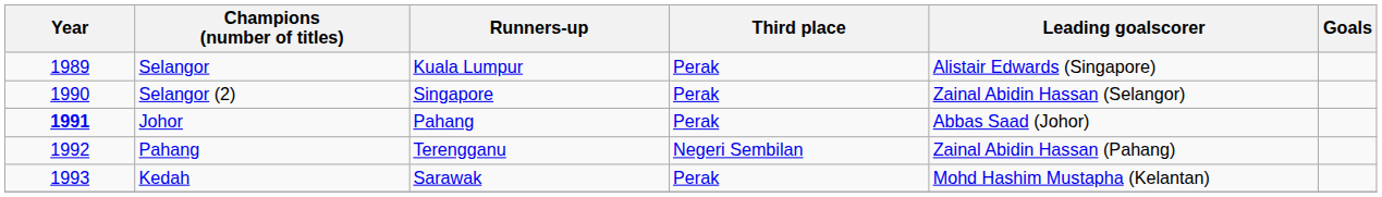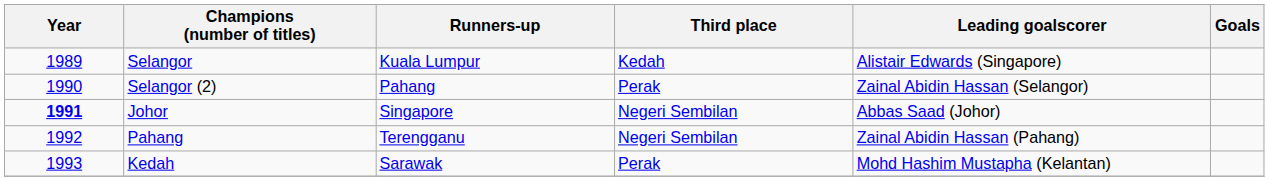 <table class="wikitable">
 <tr>
 <th style="width:9%;">Year</th>
 <th style="width:19%;">Champions<br>(number of titles)</th>
 <th style="width:18%;">Runners-up</th>
 <th style="width:18%;">Third place</th>
 <th style="width:27%;">Leading goalscorer</th>
 <th style="width:1%;">Goals</th>
 </tr>
 <tr>
 <td align=center><a href='#'>1989</a></td>
 <td><a href='#'>Selangor</a></td>
 <td><a href='#'>Kuala Lumpur</a></td>
-<td><a href='#'>Perak</a></td>
+<td><a href='#'>Kedah</a></td>
 <td><a href='#'>Alistair Edwards</a> (Singapore)</td>
 <td></td>
 </tr>
 <tr>
 <td align=center><a href='#'>1990</a></td>
 <td><a href='#'>Selangor</a> (2)</td>
-<td><a href='#'>Singapore</a></td>
+<td><a href='#'>Pahang</a></td>
 <td><a href='#'>Perak</a></td>
 <td><a href='#'>Zainal Abidin Hassan</a> (Selangor)</td>
 <td></td>
 </tr>
 <tr>
 <td align=center><strong><a href='#'>1991</a></strong></td>
 <td><a href='#'>Johor</a></td>
-<td><a href='#'>Pahang</a></td>
-<td><a href='#'>Perak</a></td>
+<td><a href='#'>Singapore</a></td>
+<td><a href='#'>Negeri Sembilan</a></td>
 <td><a href='#'>Abbas Saad</a> (Johor)</td>
 <td></td>
 </tr>
 <tr>
 <td align=center><a href='#'>1992</a></td>
 <td><a href='#'>Pahang</a></td>
 <td><a href='#'>Terengganu</a></td>
 <td><a href='#'>Negeri Sembilan</a></td>
 <td><a href='#'>Zainal Abidin Hassan</a> (Pahang)</td>
 <td></td>
 </tr>
 <tr>
 <td align=center><a href='#'>1993</a></td>
 <td><a href='#'>Kedah</a></td>
 <td><a href='#'>Sarawak</a></td>
 <td><a href='#'>Perak</a></td>
 <td><a href='#'>Mohd Hashim Mustapha</a> (Kelantan)</td>
 <td></td>
 </tr>
 <tr>
 </tr>
 </table>
